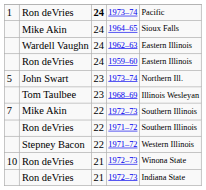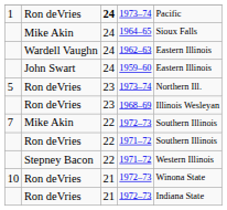 <table class="wikitable">
 <tr>
 </tr>
 <tr>
 <td>1</td>
 <td>Ron deVries</td>
 <td><strong>24</strong></td>
 <td style="font-size:80%;"><a href='#'>1973–74</a></td>
 <td style="font-size:80%;">Pacific</td>
 </tr>
 <tr>
 <td></td>
 <td>Mike Akin</td>
 <td>24</td>
 <td style="font-size:80%;"><a href='#'>1964–65</a></td>
 <td style="font-size:80%;">Sioux Falls</td>
 </tr>
 <tr>
 <td></td>
 <td>Wardell Vaughn</td>
 <td>24</td>
 <td style="font-size:80%;"><a href='#'>1962–63</a></td>
 <td style="font-size:80%;">Eastern Illinois</td>
 </tr>
 <tr>
 <td></td>
-<td>Ron deVries</td>
+<td>John Swart</td>
 <td>24</td>
 <td style="font-size:80%;"><a href='#'>1959–60</a></td>
 <td style="font-size:80%;">Eastern Illinois</td>
 </tr>
 <tr>
 <td>5</td>
-<td>John Swart</td>
+<td>Ron deVries</td>
 <td>23</td>
 <td style="font-size:80%;"><a href='#'>1973–74</a></td>
 <td style="font-size:80%;">Northern Ill.</td>
 </tr>
 <tr>
 <td></td>
-<td>Tom Taulbee</td>
+<td>Ron deVries</td>
 <td>23</td>
 <td style="font-size:80%;"><a href='#'>1968–69</a></td>
 <td style="font-size:80%;">Illinois Wesleyan</td>
 </tr>
 <tr>
 <td>7</td>
 <td>Mike Akin</td>
 <td>22</td>
 <td style="font-size:80%;"><a href='#'>1972–73</a></td>
 <td style="font-size:80%;">Southern Illinois</td>
 </tr>
 <tr>
 <td></td>
 <td>Ron deVries</td>
 <td>22</td>
 <td style="font-size:80%;"><a href='#'>1971–72</a></td>
 <td style="font-size:80%;">Southern Illinois</td>
 </tr>
 <tr>
 <td></td>
 <td>Stepney Bacon</td>
 <td>22</td>
 <td style="font-size:80%;"><a href='#'>1971–72</a></td>
 <td style="font-size:80%;">Western Illinois</td>
 </tr>
 <tr>
 <td>10</td>
 <td>Ron deVries</td>
 <td>21</td>
 <td style="font-size:80%;"><a href='#'>1972–73</a></td>
 <td style="font-size:80%;">Winona State</td>
 </tr>
 <tr>
 <td></td>
 <td>Ron deVries</td>
 <td>21</td>
 <td style="font-size:80%;"><a href='#'>1972–73</a></td>
 <td style="font-size:80%;">Indiana State</td>
 </tr>
 </table>
